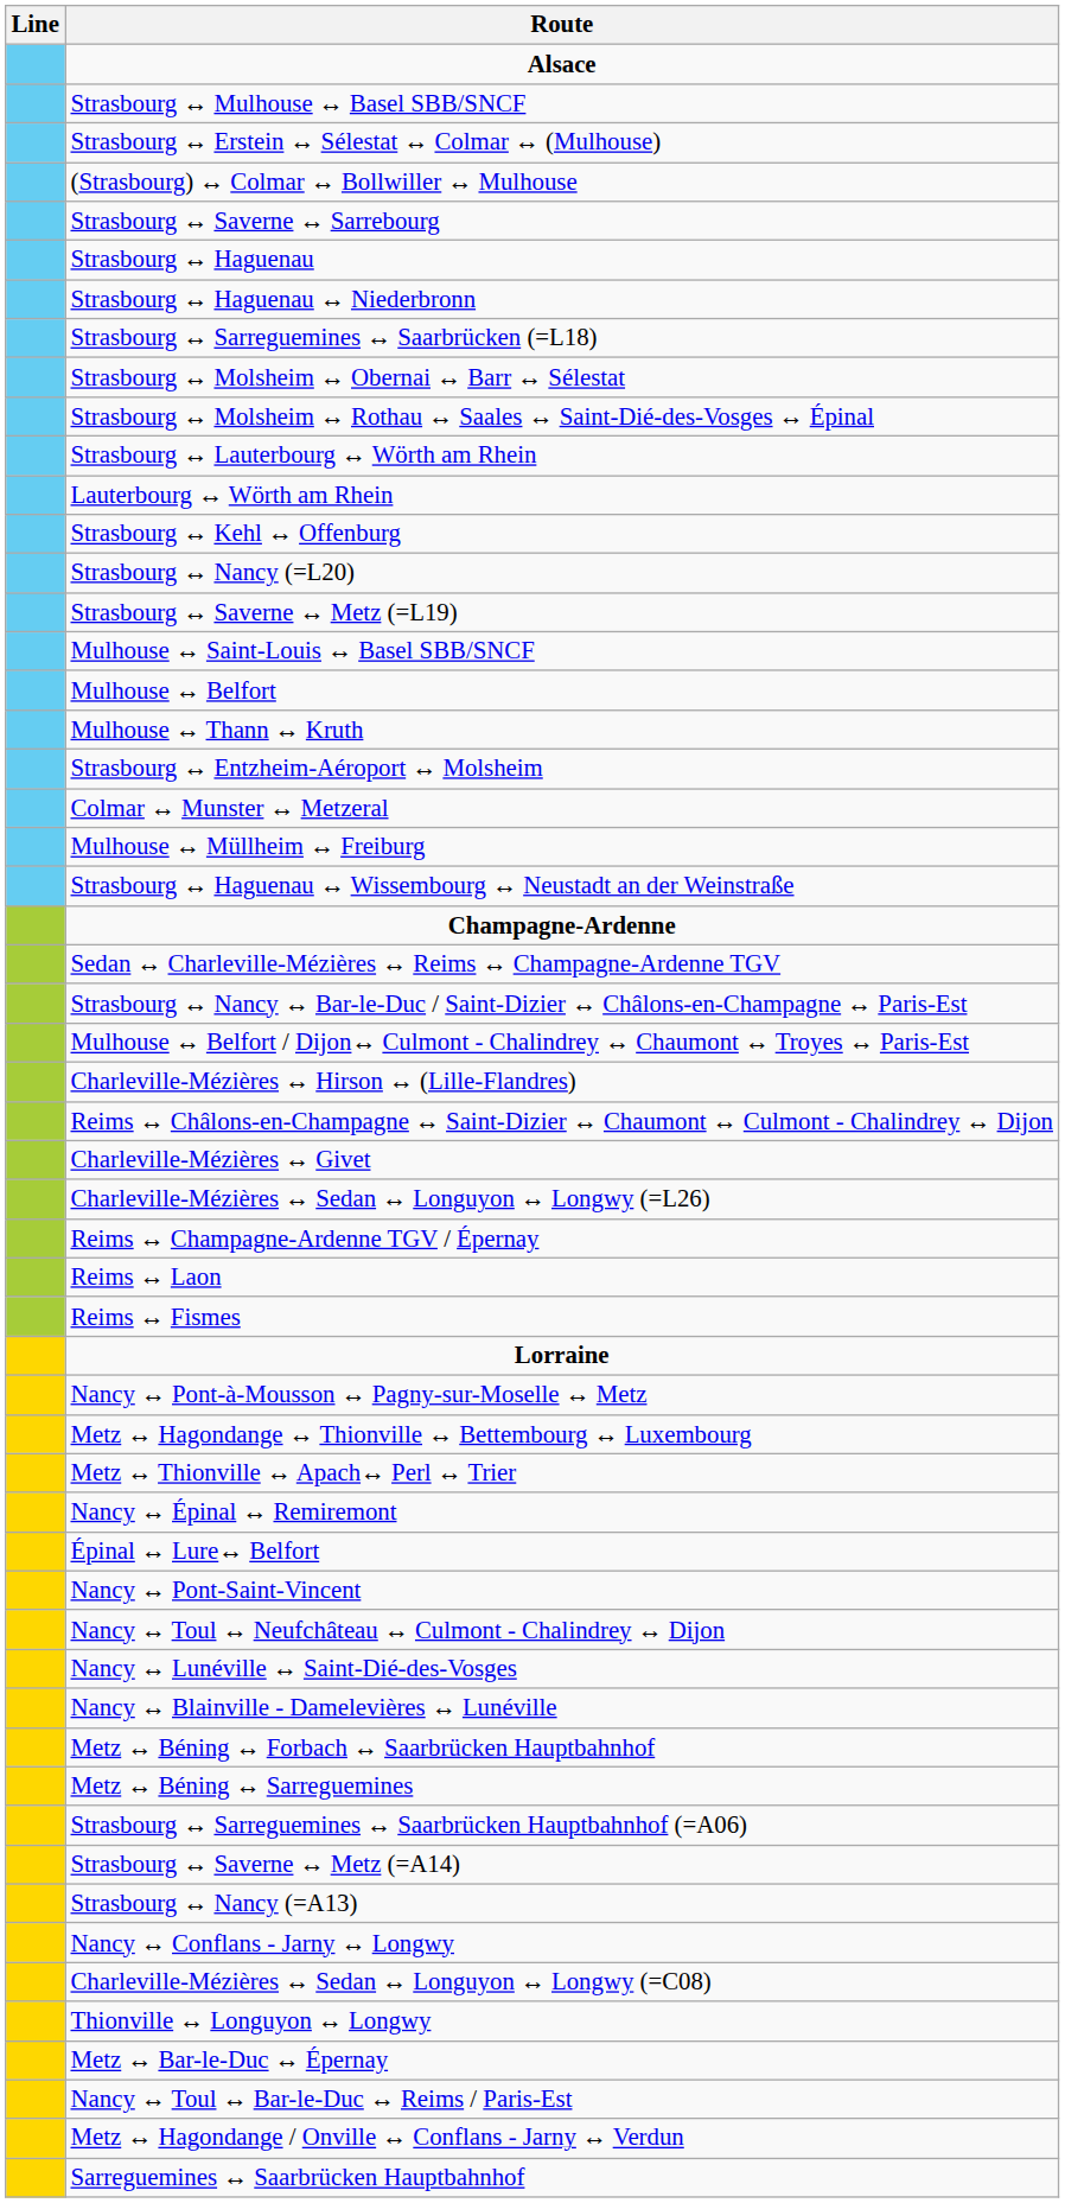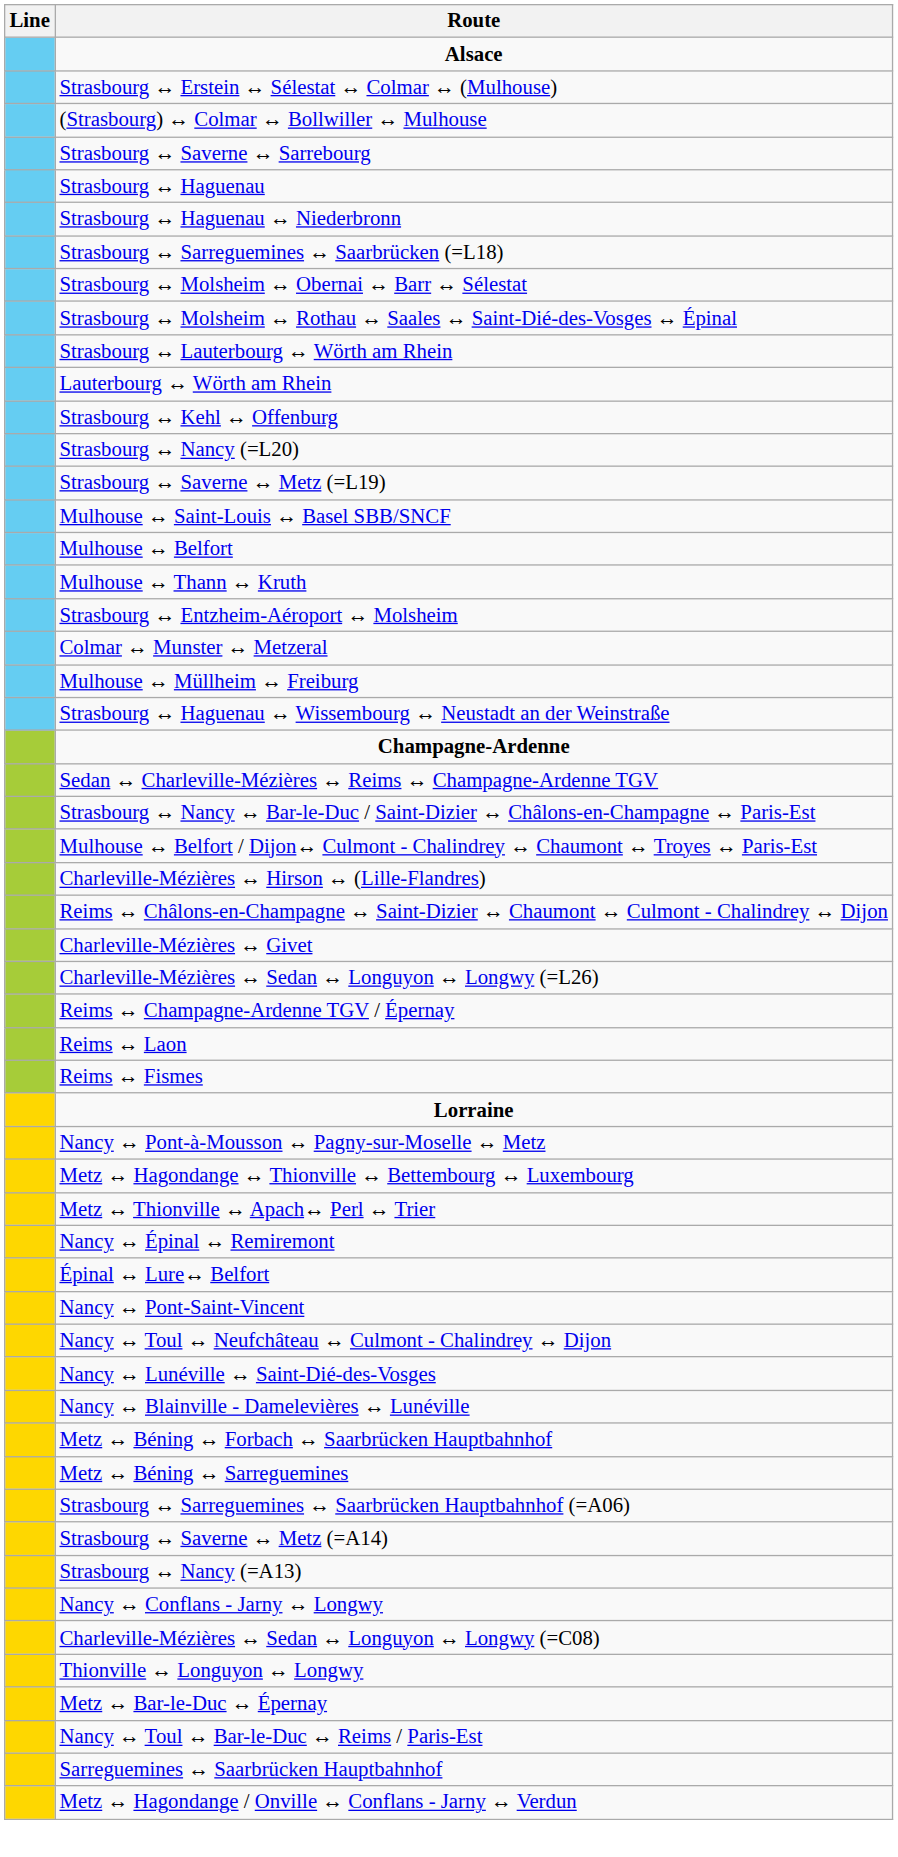 <table class="wikitable mw-collapsible">
 <tr>
 <th width=20px>Line</th>
 <th>Route</th>
 </tr>
 <tr>
 <td bgcolor="#65CDF2"></td>
 <td align="center"><strong>Alsace</strong></td>
-</tr>
-<tr>
-<td bgcolor="#65CDF2" align="center"></td>
-<td><a href='#'>Strasbourg</a> ↔ <a href='#'>Mulhouse</a> ↔ <a href='#'>Basel SBB/SNCF</a></td>
 </tr>
 <tr>
 <td bgcolor="#65CDF2" align="center"></td>
 <td><a href='#'>Strasbourg</a> ↔ <a href='#'>Erstein</a> ↔ <a href='#'>Sélestat</a> ↔ <a href='#'>Colmar</a> ↔ (<a href='#'>Mulhouse</a>)</td>
 </tr>
 <tr>
 <td bgcolor="#65CDF2" align="center"></td>
 <td>(<a href='#'>Strasbourg</a>) ↔ <a href='#'>Colmar</a> ↔ <a href='#'>Bollwiller</a> ↔ <a href='#'>Mulhouse</a></td>
 </tr>
 <tr>
 <td bgcolor="#65CDF2" align="center"></td>
 <td><a href='#'>Strasbourg</a> ↔ <a href='#'>Saverne</a> ↔ <a href='#'>Sarrebourg</a></td>
 </tr>
 <tr>
 <td bgcolor="#65CDF2" align="center"></td>
 <td><a href='#'>Strasbourg</a> ↔ <a href='#'>Haguenau</a></td>
 </tr>
 <tr>
 <td bgcolor="#65CDF2" align="center"></td>
 <td><a href='#'>Strasbourg</a> ↔ <a href='#'>Haguenau</a> ↔ <a href='#'>Niederbronn</a></td>
 </tr>
 <tr>
 <td bgcolor="#65CDF2" align="center"></td>
 <td><a href='#'>Strasbourg</a> ↔ <a href='#'>Sarreguemines</a> ↔ <a href='#'>Saarbrücken</a> (=L18)</td>
 </tr>
 <tr>
 <td bgcolor="#65CDF2" align="center"></td>
 <td><a href='#'>Strasbourg</a> ↔ <a href='#'>Molsheim</a> ↔ <a href='#'>Obernai</a> ↔ <a href='#'>Barr</a> ↔ <a href='#'>Sélestat</a></td>
 </tr>
 <tr>
 <td bgcolor="#65CDF2" align="center"></td>
 <td><a href='#'>Strasbourg</a> ↔ <a href='#'>Molsheim</a> ↔ <a href='#'>Rothau</a> ↔ <a href='#'>Saales</a> ↔ <a href='#'>Saint-Dié-des-Vosges</a> ↔ <a href='#'>Épinal</a></td>
 </tr>
 <tr>
 <td bgcolor="#65CDF2" align="center"></td>
 <td><a href='#'>Strasbourg</a> ↔ <a href='#'>Lauterbourg</a> ↔ <a href='#'>Wörth am Rhein</a></td>
 </tr>
 <tr>
 <td bgcolor="#65CDF2" align="center"></td>
 <td><a href='#'>Lauterbourg</a> ↔ <a href='#'>Wörth am Rhein</a></td>
 </tr>
 <tr>
 <td bgcolor="#65CDF2" align="center"></td>
 <td><a href='#'>Strasbourg</a> ↔ <a href='#'>Kehl</a> ↔ <a href='#'>Offenburg</a></td>
 </tr>
 <tr>
 <td bgcolor="#65CDF2" align="center"></td>
 <td><a href='#'>Strasbourg</a> ↔ <a href='#'>Nancy</a> (=L20)</td>
 </tr>
 <tr>
 <td bgcolor="#65CDF2" align="center"></td>
 <td><a href='#'>Strasbourg</a> ↔ <a href='#'>Saverne</a> ↔ <a href='#'>Metz</a> (=L19)</td>
 </tr>
 <tr>
 <td bgcolor="#65CDF2" align="center"></td>
 <td><a href='#'>Mulhouse</a> ↔ <a href='#'>Saint-Louis</a> ↔ <a href='#'>Basel SBB/SNCF</a></td>
 </tr>
 <tr>
 <td bgcolor="#65CDF2" align="center"></td>
 <td><a href='#'>Mulhouse</a> ↔ <a href='#'>Belfort</a></td>
 </tr>
 <tr>
 <td bgcolor="#65CDF2" align="center"></td>
 <td><a href='#'>Mulhouse</a> ↔ <a href='#'>Thann</a> ↔ <a href='#'>Kruth</a></td>
 </tr>
 <tr>
 <td bgcolor="#65CDF2" align="center"></td>
 <td><a href='#'>Strasbourg</a> ↔ <a href='#'>Entzheim-Aéroport</a> ↔ <a href='#'>Molsheim</a></td>
 </tr>
 <tr>
 <td bgcolor="#65CDF2" align="center"></td>
 <td><a href='#'>Colmar</a> ↔ <a href='#'>Munster</a> ↔ <a href='#'>Metzeral</a></td>
 </tr>
 <tr>
 <td bgcolor="#65CDF2" align="center"></td>
 <td><a href='#'>Mulhouse</a> ↔ <a href='#'>Müllheim</a> ↔ <a href='#'>Freiburg</a></td>
 </tr>
 <tr>
 <td bgcolor="#65CDF2" align="center"></td>
 <td><a href='#'>Strasbourg</a> ↔ <a href='#'>Haguenau</a> ↔ <a href='#'>Wissembourg</a> ↔ <a href='#'>Neustadt an der Weinstraße</a></td>
 </tr>
 <tr>
 <td bgcolor="#A6CC39"></td>
 <td align="center"><strong>Champagne-Ardenne</strong></td>
 </tr>
 <tr>
 <td bgcolor="#A6CC39" align="center"></td>
 <td><a href='#'>Sedan</a> ↔ <a href='#'>Charleville-Mézières</a> ↔ <a href='#'>Reims</a> ↔ <a href='#'>Champagne-Ardenne TGV</a></td>
 </tr>
 <tr>
 <td bgcolor="#A6CC39" align="center"></td>
 <td><a href='#'>Strasbourg</a> ↔ <a href='#'>Nancy</a> ↔ <a href='#'>Bar-le-Duc</a> / <a href='#'>Saint-Dizier</a> ↔ <a href='#'>Châlons-en-Champagne</a> ↔ <a href='#'>Paris-Est</a></td>
 </tr>
 <tr>
 <td bgcolor="#A6CC39" align="center"></td>
 <td><a href='#'>Mulhouse</a> ↔ <a href='#'>Belfort</a> / <a href='#'>Dijon</a>↔ <a href='#'>Culmont - Chalindrey</a> ↔ <a href='#'>Chaumont</a> ↔ <a href='#'>Troyes</a> ↔ <a href='#'>Paris-Est</a></td>
 </tr>
 <tr>
 <td bgcolor="#A6CC39" align="center"></td>
 <td><a href='#'>Charleville-Mézières</a> ↔ <a href='#'>Hirson</a> ↔ (<a href='#'>Lille-Flandres</a>)</td>
 </tr>
 <tr>
 <td bgcolor="#A6CC39" align="center"></td>
 <td><a href='#'>Reims</a> ↔ <a href='#'>Châlons-en-Champagne</a> ↔ <a href='#'>Saint-Dizier</a> ↔ <a href='#'>Chaumont</a> ↔ <a href='#'>Culmont - Chalindrey</a> ↔ <a href='#'>Dijon</a></td>
 </tr>
 <tr>
 <td bgcolor="#A6CC39" align="center"></td>
 <td><a href='#'>Charleville-Mézières</a> ↔ <a href='#'>Givet</a></td>
 </tr>
 <tr>
 <td bgcolor="#A6CC39" align="center"></td>
 <td><a href='#'>Charleville-Mézières</a> ↔ <a href='#'>Sedan</a> ↔ <a href='#'>Longuyon</a> ↔ <a href='#'>Longwy</a> (=L26)</td>
 </tr>
 <tr>
 <td bgcolor="#A6CC39" align="center"></td>
 <td><a href='#'>Reims</a> ↔ <a href='#'>Champagne-Ardenne TGV</a> / <a href='#'>Épernay</a></td>
 </tr>
 <tr>
 <td bgcolor="#A6CC39" align="center"></td>
 <td><a href='#'>Reims</a> ↔ <a href='#'>Laon</a></td>
 </tr>
 <tr>
 <td bgcolor="#A6CC39" align="center"></td>
 <td><a href='#'>Reims</a> ↔ <a href='#'>Fismes</a></td>
 </tr>
 <tr>
 <td bgcolor="#FED700"></td>
 <td align="center"><strong>Lorraine</strong></td>
 </tr>
 <tr>
 <td bgcolor="#FED700" align="center"></td>
 <td><a href='#'>Nancy</a> ↔ <a href='#'>Pont-à-Mousson</a> ↔ <a href='#'>Pagny-sur-Moselle</a> ↔ <a href='#'>Metz</a></td>
 </tr>
 <tr>
 <td bgcolor="FED700" align="center"></td>
 <td><a href='#'>Metz</a> ↔ <a href='#'>Hagondange</a> ↔ <a href='#'>Thionville</a> ↔ <a href='#'>Bettembourg</a> ↔ <a href='#'>Luxembourg</a></td>
 </tr>
 <tr>
 <td bgcolor="FED700" align="center"></td>
 <td><a href='#'>Metz</a> ↔ <a href='#'>Thionville</a> ↔ <a href='#'>Apach</a>↔ <a href='#'>Perl</a> ↔ <a href='#'>Trier</a></td>
 </tr>
 <tr>
 <td bgcolor="FED700" align="center"></td>
 <td><a href='#'>Nancy</a> ↔ <a href='#'>Épinal</a> ↔ <a href='#'>Remiremont</a></td>
 </tr>
 <tr>
 <td bgcolor="FED700" align="center"></td>
 <td><a href='#'>Épinal</a> ↔ <a href='#'>Lure</a>↔ <a href='#'>Belfort</a></td>
 </tr>
 <tr>
 <td bgcolor="FED700" align="center"></td>
 <td><a href='#'>Nancy</a> ↔ <a href='#'>Pont-Saint-Vincent</a></td>
 </tr>
 <tr>
 <td bgcolor="FED700" align="center"></td>
 <td><a href='#'>Nancy</a> ↔ <a href='#'>Toul</a> ↔ <a href='#'>Neufchâteau</a> ↔ <a href='#'>Culmont - Chalindrey</a> ↔ <a href='#'>Dijon</a></td>
 </tr>
 <tr>
 <td bgcolor="FED700" align="center"></td>
 <td><a href='#'>Nancy</a> ↔ <a href='#'>Lunéville</a> ↔ <a href='#'>Saint-Dié-des-Vosges</a></td>
 </tr>
 <tr>
 <td bgcolor="FED700" align="center"></td>
 <td><a href='#'>Nancy</a> ↔ <a href='#'>Blainville - Damelevières</a> ↔ <a href='#'>Lunéville</a></td>
 </tr>
 <tr>
 <td bgcolor="FED700" align="center"></td>
 <td><a href='#'>Metz</a> ↔ <a href='#'>Béning</a> ↔ <a href='#'>Forbach</a> ↔ <a href='#'>Saarbrücken Hauptbahnhof</a></td>
 </tr>
 <tr>
 <td bgcolor="FED700" align="center"></td>
 <td><a href='#'>Metz</a> ↔ <a href='#'>Béning</a> ↔ <a href='#'>Sarreguemines</a></td>
 </tr>
 <tr>
 <td bgcolor="FED700" align="center"></td>
 <td><a href='#'>Strasbourg</a> ↔ <a href='#'>Sarreguemines</a> ↔ <a href='#'>Saarbrücken Hauptbahnhof</a> (=A06)</td>
 </tr>
 <tr>
 <td bgcolor="FED700" align="center"></td>
 <td><a href='#'>Strasbourg</a> ↔ <a href='#'>Saverne</a> ↔ <a href='#'>Metz</a> (=A14)</td>
 </tr>
 <tr>
 <td bgcolor="FED700" align="center"></td>
 <td><a href='#'>Strasbourg</a> ↔ <a href='#'>Nancy</a> (=A13)</td>
 </tr>
 <tr>
 <td bgcolor="FED700" align="center"></td>
 <td><a href='#'>Nancy</a> ↔ <a href='#'>Conflans - Jarny</a> ↔ <a href='#'>Longwy</a></td>
 </tr>
 <tr>
 <td bgcolor="FED700" align="center"></td>
 <td><a href='#'>Charleville-Mézières</a> ↔ <a href='#'>Sedan</a> ↔ <a href='#'>Longuyon</a> ↔ <a href='#'>Longwy</a> (=C08)</td>
 </tr>
 <tr>
 <td bgcolor="FED700" align="center"></td>
 <td><a href='#'>Thionville</a> ↔ <a href='#'>Longuyon</a> ↔ <a href='#'>Longwy</a></td>
 </tr>
 <tr>
 <td bgcolor="FED700" align="center"></td>
 <td><a href='#'>Metz</a> ↔ <a href='#'>Bar-le-Duc</a> ↔ <a href='#'>Épernay</a></td>
 </tr>
 <tr>
 <td bgcolor="FED700" align="center"></td>
 <td><a href='#'>Nancy</a> ↔ <a href='#'>Toul</a> ↔ <a href='#'>Bar-le-Duc</a> ↔ <a href='#'>Reims</a> / <a href='#'>Paris-Est</a></td>
 </tr>
 <tr>
 <td bgcolor="FED700" align="center"></td>
-<td><a href='#'>Metz</a> ↔ <a href='#'>Hagondange</a> / <a href='#'>Onville</a> ↔ <a href='#'>Conflans - Jarny</a> ↔ <a href='#'>Verdun</a></td>
+<td><a href='#'>Sarreguemines</a> ↔ <a href='#'>Saarbrücken Hauptbahnhof</a></td>
 </tr>
 <tr>
 <td bgcolor="FED700" align="center"></td>
-<td><a href='#'>Sarreguemines</a> ↔ <a href='#'>Saarbrücken Hauptbahnhof</a></td>
+<td><a href='#'>Metz</a> ↔ <a href='#'>Hagondange</a> / <a href='#'>Onville</a> ↔ <a href='#'>Conflans - Jarny</a> ↔ <a href='#'>Verdun</a></td>
 </tr>
 </table>
